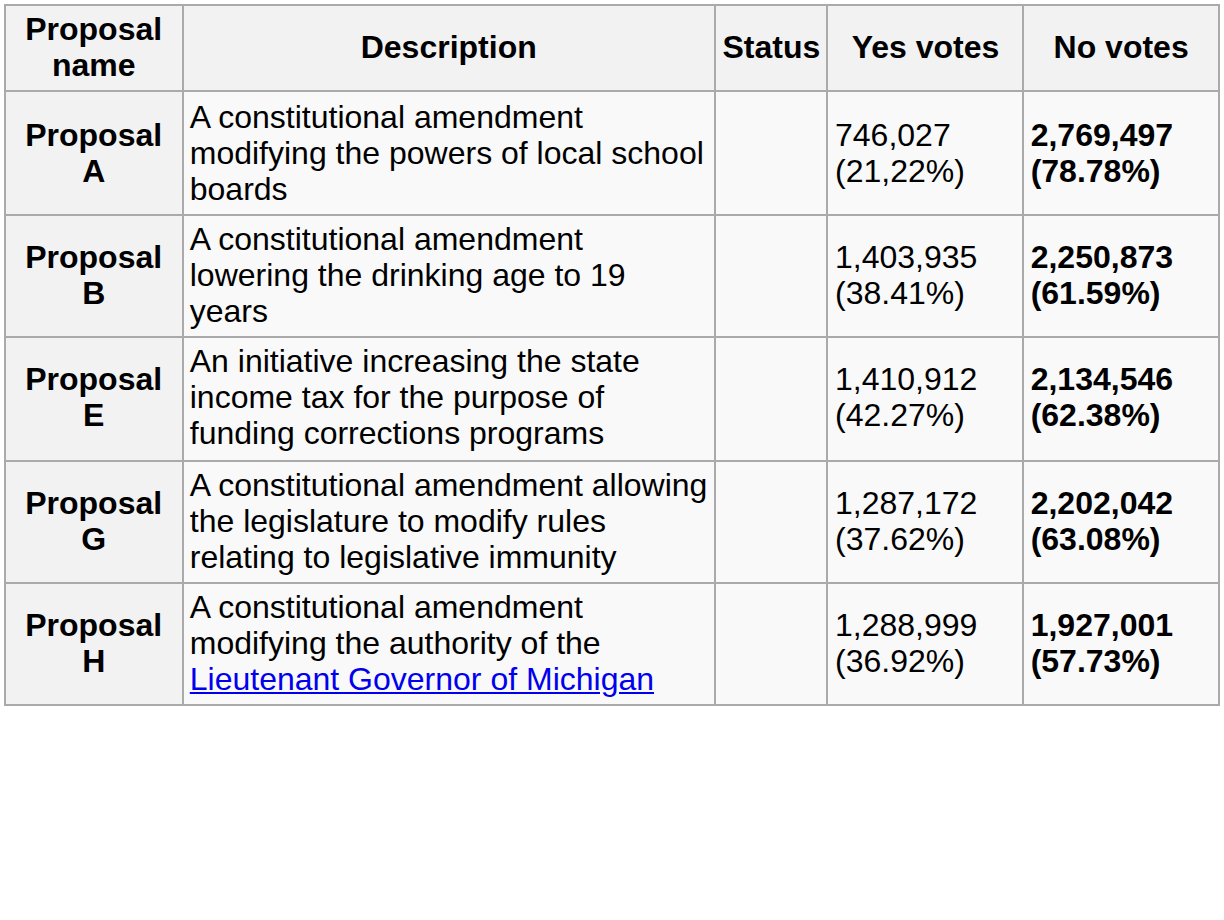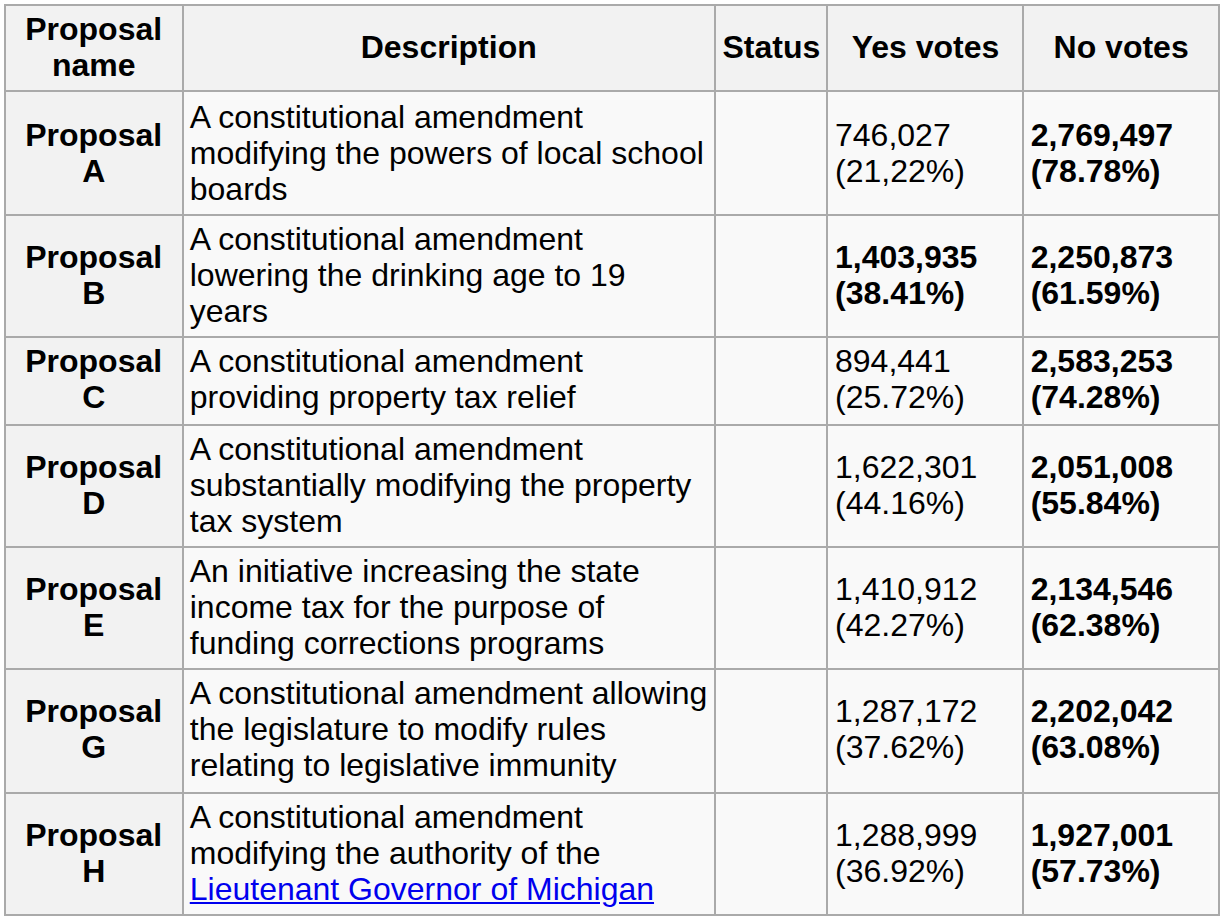 <table class="wikitable sortable plainrowheaders">
 <tr>
 <th scope="col">Proposal name</th>
 <th class="unsortable" scope="col">Description</th>
 <th scope="col">Status</th>
 <th scope="col">Yes votes</th>
 <th scope="col">No votes</th>
 </tr>
 <tr>
 <th scope="row">Proposal A</th>
 <td>A constitutional amendment modifying the powers of local school boards</td>
 <td></td>
 <td>746,027 (21,22%)</td>
 <td><strong>2,769,497 (78.78%)</strong></td>
 </tr>
 <tr>
 <th scope="row">Proposal B</th>
 <td>A constitutional amendment lowering the drinking age to 19 years</td>
 <td></td>
-<td>1,403,935 (38.41%)</td>
+<td><strong>1,403,935 (38.41%)</strong></td>
 <td><strong>2,250,873 (61.59%)</strong></td>
+</tr>
+<tr>
+<th scope="row">Proposal C</th>
+<td>A constitutional amendment providing property tax relief</td>
+<td></td>
+<td>894,441 (25.72%)</td>
+<td><strong>2,583,253 (74.28%)</strong></td>
+</tr>
+<tr>
+<th scope="row">Proposal D</th>
+<td>A constitutional amendment substantially modifying the property tax system</td>
+<td></td>
+<td>1,622,301 (44.16%)</td>
+<td><strong>2,051,008 (55.84%)</strong></td>
 </tr>
 <tr>
 <th scope="row">Proposal E</th>
 <td>An initiative increasing the state income tax for the purpose of funding corrections programs</td>
 <td></td>
 <td>1,410,912 (42.27%)</td>
 <td><strong>2,134,546 (62.38%)</strong></td>
 </tr>
 <tr>
 <th scope="row">Proposal G</th>
 <td>A constitutional amendment allowing the legislature to modify rules relating to legislative immunity</td>
 <td></td>
 <td>1,287,172 (37.62%)</td>
 <td><strong>2,202,042 (63.08%)</strong></td>
 </tr>
 <tr>
 <th scope="row">Proposal H</th>
 <td>A constitutional amendment modifying the authority of the <a href='#'>Lieutenant Governor of Michigan</a></td>
 <td></td>
 <td>1,288,999 (36.92%)</td>
 <td><strong>1,927,001 (57.73%)</strong></td>
 </tr>
 </table>
